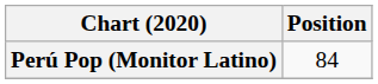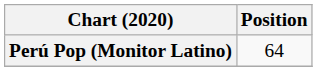 <table class="wikitable plainrowheaders sortable" style="text-align:center">
 <tr>
 <th scope="col">Chart (2020)</th>
 <th scope="col">Position</th>
 </tr>
 <tr>
 <th scope="row">Perú Pop (Monitor Latino)</th>
-<td>84</td>
+<td>64</td>
 </tr>
 <tr>
 </tr>
 </table>
